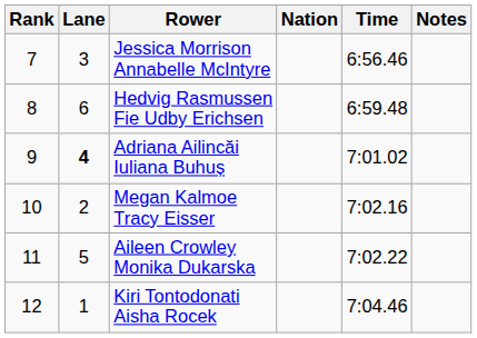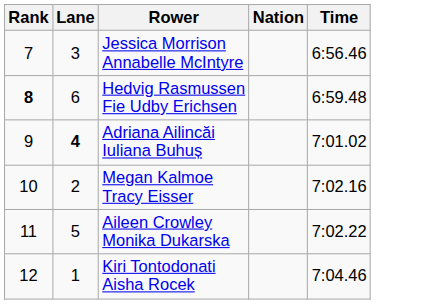 <table class="wikitable sortable" style="text-align:center">
 <tr>
 <th>Rank</th>
 <th>Lane</th>
 <th>Rower</th>
 <th>Nation</th>
 <th>Time</th>
-<th>Notes</th>
 </tr>
 <tr>
 <td>7</td>
 <td>3</td>
 <td align=left><a href='#'>Jessica Morrison</a><br><a href='#'>Annabelle McIntyre</a></td>
 <td align=left></td>
 <td>6:56.46</td>
-<td></td>
 </tr>
 <tr>
-<td>8</td>
+<td><strong>8</strong></td>
 <td>6</td>
 <td align=left><a href='#'>Hedvig Rasmussen</a><br><a href='#'>Fie Udby Erichsen</a></td>
 <td align=left></td>
 <td>6:59.48</td>
-<td></td>
 </tr>
 <tr>
 <td>9</td>
 <td><strong>4</strong></td>
 <td align=left><a href='#'>Adriana Ailincăi</a><br><a href='#'>Iuliana Buhuș</a></td>
 <td align=left></td>
 <td>7:01.02</td>
-<td></td>
 </tr>
 <tr>
 <td>10</td>
 <td>2</td>
 <td align=left><a href='#'>Megan Kalmoe</a><br><a href='#'>Tracy Eisser</a></td>
 <td align=left></td>
 <td>7:02.16</td>
-<td></td>
 </tr>
 <tr>
 <td>11</td>
 <td>5</td>
 <td align=left><a href='#'>Aileen Crowley</a><br><a href='#'>Monika Dukarska</a></td>
 <td align=left></td>
 <td>7:02.22</td>
-<td></td>
 </tr>
 <tr>
 <td>12</td>
 <td>1</td>
 <td align=left><a href='#'>Kiri Tontodonati</a><br><a href='#'>Aisha Rocek</a></td>
 <td align=left></td>
 <td>7:04.46</td>
-<td></td>
 </tr>
 </table>
